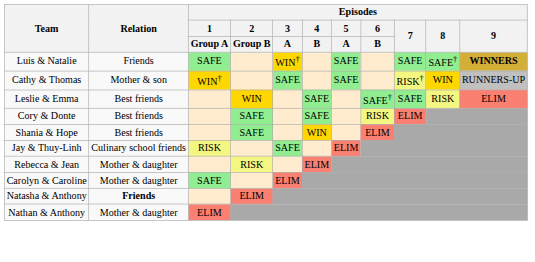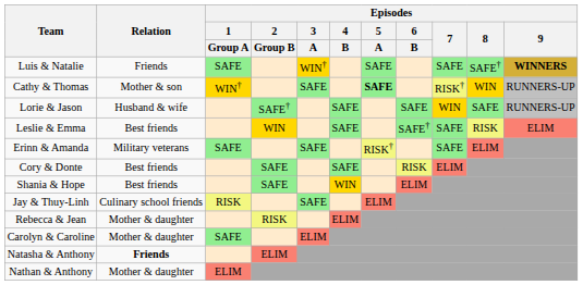 <table class="wikitable" style="text-align: center;">
 <tr>
 <th scope="col" rowspan="3">Team</th>
 <th scope="col" rowspan="3">Relation</th>
 <th scope="col" colspan="9">Episodes</th>
 </tr>
 <tr>
 <th>1</th>
 <th>2</th>
 <th>3</th>
 <th>4</th>
 <th>5</th>
 <th>6</th>
 <th rowspan="2">7</th>
 <th rowspan="2">8</th>
 <th rowspan="2">9</th>
 </tr>
 <tr>
 <th>Group A</th>
 <th>Group B</th>
 <th>A</th>
 <th>B</th>
 <th>A</th>
 <th>B</th>
 </tr>
 <tr>
 <td>Luis & Natalie</td>
 <td>Friends</td>
 <td style="background:lightgreen;">SAFE</td>
 <td bgcolor=#FFEBCD></td>
 <td style="background:gold;">WIN<sup>†</sup></td>
 <td bgcolor=#FFEBCD></td>
 <td style="background:lightgreen;">SAFE</td>
 <td bgcolor=#FFEBCD></td>
 <td style="background:lightgreen;">SAFE</td>
 <td style="background:lightgreen;">SAFE<sup>†</sup></td>
 <td bgcolor=#D4AF37><strong>WINNERS</strong></td>
 </tr>
 <tr>
 <td>Cathy & Thomas</td>
 <td>Mother & son</td>
 <td style="background:gold;">WIN<sup>†</sup></td>
 <td bgcolor=#FFEBCD></td>
 <td style="background:lightgreen;">SAFE</td>
 <td bgcolor=#FFEBCD></td>
-<td style="background:lightgreen;">SAFE</td>
+<td style="background:lightgreen;"><strong>SAFE</strong></td>
 <td bgcolor=#FFEBCD></td>
 <td bgcolor="#F3F781">RISK<sup>†</sup></td>
 <td style="background:gold;">WIN</td>
+<td style="background:silver;">RUNNERS-UP</td>
+</tr>
+<tr>
+<td>Lorie & Jason</td>
+<td>Husband & wife</td>
+<td bgcolor=#FFEBCD></td>
+<td style="background:lightgreen;">SAFE<sup>†</sup></td>
+<td bgcolor=#FFEBCD></td>
+<td style="background:lightgreen;">SAFE</td>
+<td bgcolor=#FFEBCD></td>
+<td style="background:lightgreen;">SAFE</td>
+<td style="background:gold;">WIN</td>
+<td style="background:lightgreen;">SAFE</td>
 <td style="background:silver;">RUNNERS-UP</td>
 </tr>
 <tr>
 <td>Leslie & Emma</td>
 <td>Best friends</td>
 <td bgcolor=#FFEBCD></td>
 <td style="background:gold;">WIN</td>
 <td bgcolor=#FFEBCD></td>
 <td style="background:lightgreen;">SAFE</td>
 <td bgcolor=#FFEBCD></td>
 <td style="background:lightgreen;">SAFE<sup>†</sup></td>
 <td style="background:lightgreen;">SAFE</td>
 <td bgcolor="#F3F781">RISK</td>
 <td style="background:salmon;">ELIM</td>
+</tr>
+<tr>
+<td>Erinn & Amanda</td>
+<td>Military veterans</td>
+<td style="background:lightgreen;">SAFE</td>
+<td bgcolor=#FFEBCD></td>
+<td style="background:lightgreen;">SAFE</td>
+<td bgcolor=#FFEBCD></td>
+<td bgcolor="#F3F781">RISK<sup>†</sup></td>
+<td bgcolor=#FFEBCD></td>
+<td style="background:lightgreen;">SAFE</td>
+<td style="background:salmon;">ELIM</td>
+<td style="background:darkgrey;" colspan="1"></td>
 </tr>
 <tr>
 <td>Cory & Donte</td>
 <td>Best friends</td>
 <td bgcolor=#FFEBCD></td>
 <td style="background:lightgreen;">SAFE</td>
 <td bgcolor=#FFEBCD></td>
 <td style="background:lightgreen;">SAFE</td>
 <td bgcolor=#FFEBCD></td>
 <td bgcolor="#F3F781">RISK</td>
 <td style="background:salmon;">ELIM</td>
 <td style="background:darkgrey;" colspan="2"></td>
 </tr>
 <tr>
 <td>Shania & Hope</td>
 <td>Best friends</td>
 <td bgcolor=#FFEBCD></td>
 <td style="background:lightgreen;">SAFE</td>
 <td bgcolor=#FFEBCD></td>
 <td style="background:gold;">WIN</td>
 <td bgcolor=#FFEBCD></td>
 <td style="background:salmon;">ELIM</td>
 <td style="background:darkgrey;" colspan="3"></td>
 </tr>
 <tr>
 <td>Jay & Thuy-Linh</td>
 <td>Culinary school friends</td>
 <td bgcolor="#F3F781">RISK</td>
 <td bgcolor=#FFEBCD></td>
 <td style="background:lightgreen;">SAFE</td>
 <td bgcolor=#FFEBCD></td>
 <td style="background:salmon;">ELIM</td>
 <td style="background:darkgrey;" colspan="4"></td>
 </tr>
 <tr>
 <td>Rebecca & Jean</td>
 <td>Mother & daughter</td>
 <td bgcolor=#FFEBCD></td>
 <td bgcolor="#F3F781">RISK</td>
 <td bgcolor=#FFEBCD></td>
 <td style="background:salmon;">ELIM</td>
 <td style="background:darkgrey;" colspan="5"></td>
 </tr>
 <tr>
 <td>Carolyn & Caroline</td>
 <td>Mother & daughter</td>
 <td style="background:lightgreen;">SAFE</td>
 <td bgcolor=#FFEBCD></td>
 <td style="background:salmon;">ELIM</td>
 <td style="background:darkgrey;" colspan="6"></td>
 </tr>
 <tr>
 <td>Natasha & Anthony</td>
 <td><strong>Friends</strong></td>
 <td bgcolor=#FFEBCD></td>
 <td style="background:salmon;">ELIM</td>
 <td style="background:darkgrey;" colspan="7"></td>
 </tr>
 <tr>
 <td>Nathan & Anthony</td>
 <td>Mother & daughter</td>
 <td style="background:salmon;">ELIM</td>
 <td style="background:darkgrey;" colspan="8"></td>
 </tr>
 </table>
